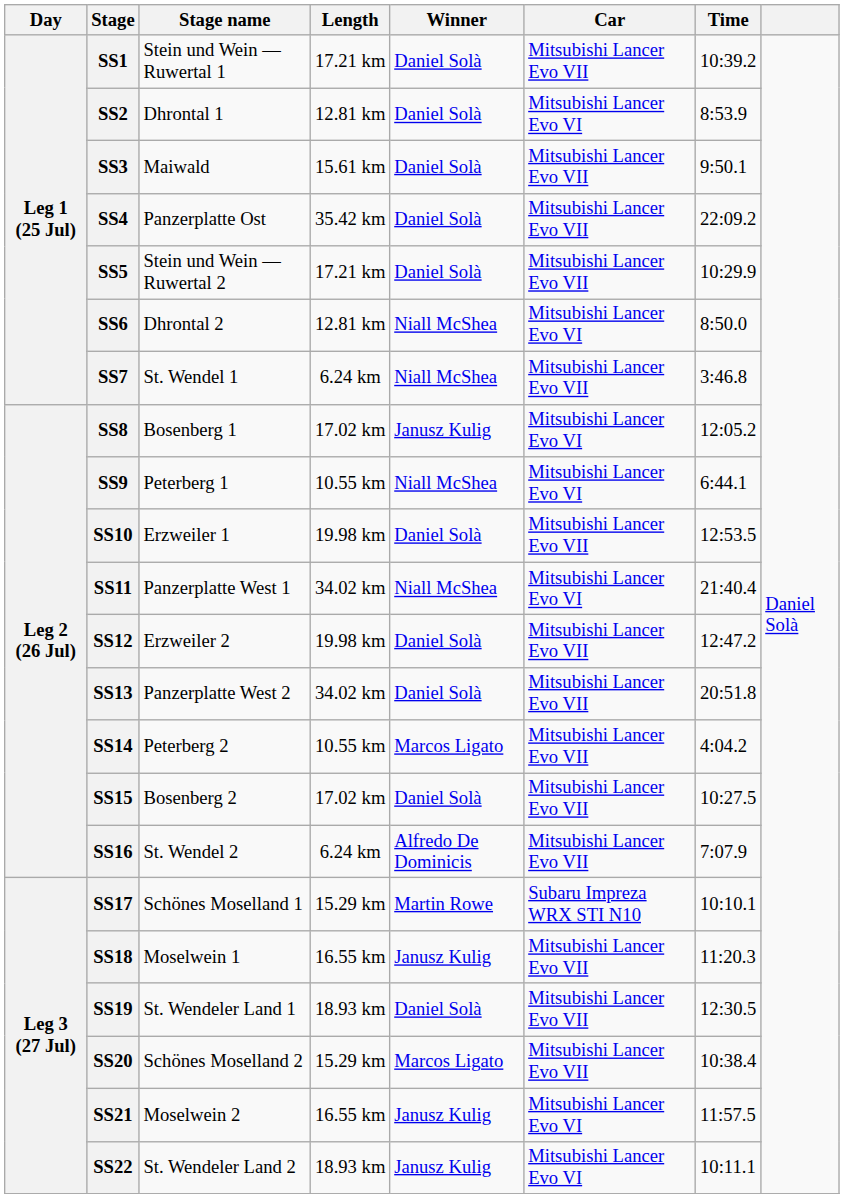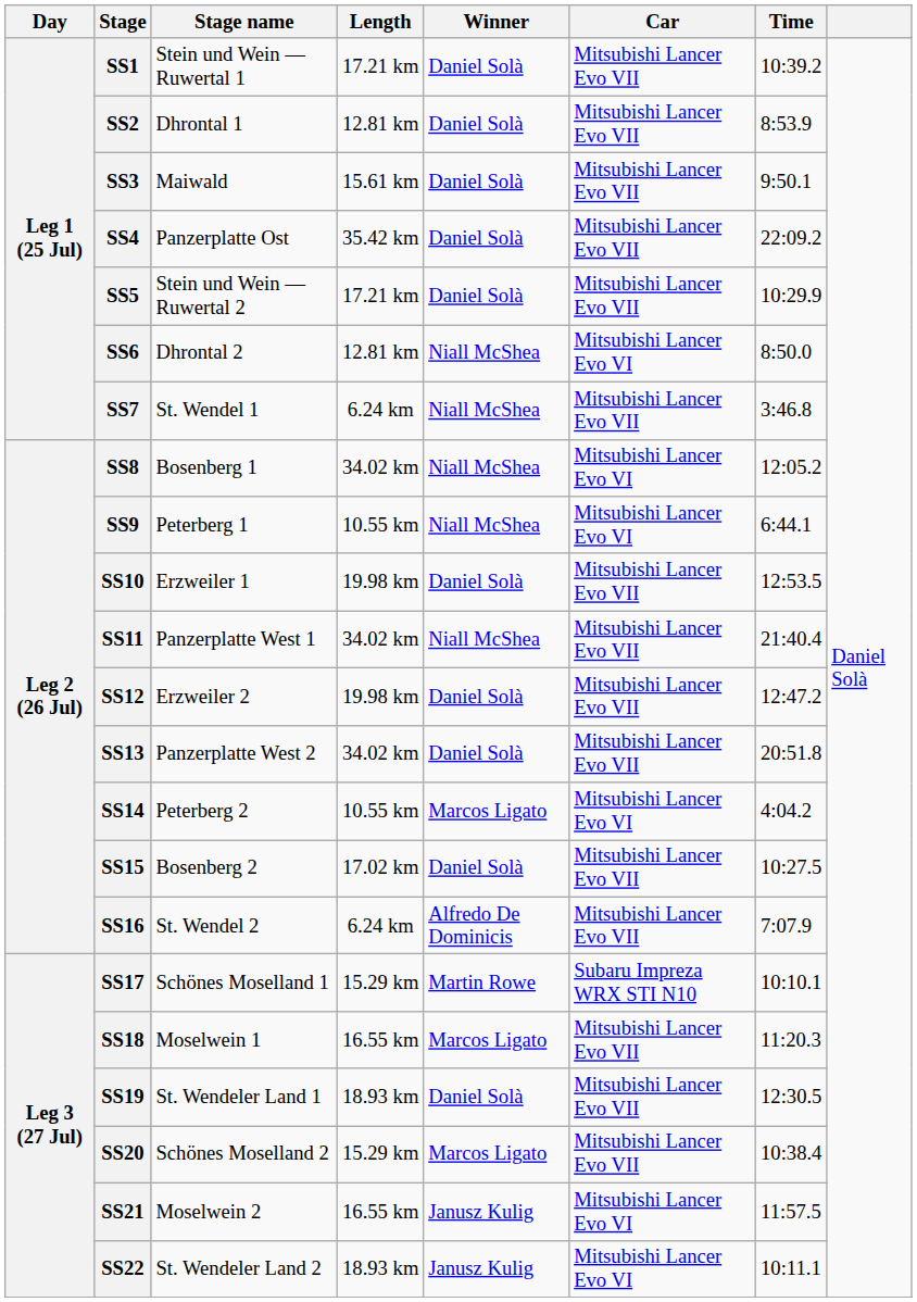 <table class="wikitable" style="font-size: 85%;">
 <tr>
 <th>Day</th>
 <th>Stage</th>
 <th>Stage name</th>
 <th>Length</th>
 <th>Winner</th>
 <th>Car</th>
 <th>Time</th>
 <th></th>
 </tr>
 <tr>
 <th rowspan="7">Leg 1 (25 Jul)</th>
 <th>SS1</th>
 <td>Stein und Wein — Ruwertal 1</td>
 <td align="center">17.21 km</td>
 <td> <a href='#'>Daniel Solà</a></td>
 <td><a href='#'>Mitsubishi Lancer Evo VII</a></td>
 <td>10:39.2</td>
 <td rowspan="22"> <a href='#'>Daniel Solà</a></td>
 </tr>
 <tr>
 <th>SS2</th>
 <td>Dhrontal 1</td>
 <td align="center">12.81 km</td>
 <td> <a href='#'>Daniel Solà</a></td>
-<td><a href='#'>Mitsubishi Lancer Evo VI</a></td>
+<td><a href='#'>Mitsubishi Lancer Evo VII</a></td>
 <td>8:53.9</td>
 </tr>
 <tr>
 <th>SS3</th>
 <td>Maiwald</td>
 <td align="center">15.61 km</td>
 <td> <a href='#'>Daniel Solà</a></td>
 <td><a href='#'>Mitsubishi Lancer Evo VII</a></td>
 <td>9:50.1</td>
 </tr>
 <tr>
 <th>SS4</th>
 <td>Panzerplatte Ost</td>
 <td align="center">35.42 km</td>
 <td> <a href='#'>Daniel Solà</a></td>
 <td><a href='#'>Mitsubishi Lancer Evo VII</a></td>
 <td>22:09.2</td>
 </tr>
 <tr>
 <th>SS5</th>
 <td>Stein und Wein — Ruwertal 2</td>
 <td align="center">17.21 km</td>
 <td> <a href='#'>Daniel Solà</a></td>
 <td><a href='#'>Mitsubishi Lancer Evo VII</a></td>
 <td>10:29.9</td>
 </tr>
 <tr>
 <th>SS6</th>
 <td>Dhrontal 2</td>
 <td align="center">12.81 km</td>
 <td> <a href='#'>Niall McShea</a></td>
 <td><a href='#'>Mitsubishi Lancer Evo VI</a></td>
 <td>8:50.0</td>
 </tr>
 <tr>
 <th>SS7</th>
 <td>St. Wendel 1</td>
 <td align="center">6.24 km</td>
 <td> <a href='#'>Niall McShea</a></td>
 <td><a href='#'>Mitsubishi Lancer Evo VII</a></td>
 <td>3:46.8</td>
 </tr>
 <tr>
 <th rowspan="9">Leg 2 (26 Jul)</th>
 <th>SS8</th>
 <td>Bosenberg 1</td>
-<td align="center">17.02 km</td>
-<td> <a href='#'>Janusz Kulig</a></td>
+<td align="center">34.02 km</td>
+<td> <a href='#'>Niall McShea</a></td>
 <td><a href='#'>Mitsubishi Lancer Evo VI</a></td>
 <td>12:05.2</td>
 </tr>
 <tr>
 <th>SS9</th>
 <td>Peterberg 1</td>
 <td align="center">10.55 km</td>
 <td> <a href='#'>Niall McShea</a></td>
 <td><a href='#'>Mitsubishi Lancer Evo VI</a></td>
 <td>6:44.1</td>
 </tr>
 <tr>
 <th>SS10</th>
 <td>Erzweiler 1</td>
 <td align="center">19.98 km</td>
 <td> <a href='#'>Daniel Solà</a></td>
 <td><a href='#'>Mitsubishi Lancer Evo VII</a></td>
 <td>12:53.5</td>
 </tr>
 <tr>
 <th>SS11</th>
 <td>Panzerplatte West 1</td>
 <td align="center">34.02 km</td>
 <td> <a href='#'>Niall McShea</a></td>
-<td><a href='#'>Mitsubishi Lancer Evo VI</a></td>
+<td><a href='#'>Mitsubishi Lancer Evo VII</a></td>
 <td>21:40.4</td>
 </tr>
 <tr>
 <th>SS12</th>
 <td>Erzweiler 2</td>
 <td align="center">19.98 km</td>
 <td> <a href='#'>Daniel Solà</a></td>
 <td><a href='#'>Mitsubishi Lancer Evo VII</a></td>
 <td>12:47.2</td>
 </tr>
 <tr>
 <th>SS13</th>
 <td>Panzerplatte West 2</td>
 <td align="center">34.02 km</td>
 <td> <a href='#'>Daniel Solà</a></td>
 <td><a href='#'>Mitsubishi Lancer Evo VII</a></td>
 <td>20:51.8</td>
 </tr>
 <tr>
 <th>SS14</th>
 <td>Peterberg 2</td>
 <td align="center">10.55 km</td>
 <td> <a href='#'>Marcos Ligato</a></td>
-<td><a href='#'>Mitsubishi Lancer Evo VII</a></td>
+<td><a href='#'>Mitsubishi Lancer Evo VI</a></td>
 <td>4:04.2</td>
 </tr>
 <tr>
 <th>SS15</th>
 <td>Bosenberg 2</td>
 <td align="center">17.02 km</td>
 <td> <a href='#'>Daniel Solà</a></td>
 <td><a href='#'>Mitsubishi Lancer Evo VII</a></td>
 <td>10:27.5</td>
 </tr>
 <tr>
 <th>SS16</th>
 <td>St. Wendel 2</td>
 <td align="center">6.24 km</td>
 <td> <a href='#'>Alfredo De Dominicis</a></td>
 <td><a href='#'>Mitsubishi Lancer Evo VII</a></td>
 <td>7:07.9</td>
 </tr>
 <tr>
 <th rowspan="6">Leg 3 (27 Jul)</th>
 <th>SS17</th>
 <td>Schönes Moselland 1</td>
 <td align="center">15.29 km</td>
 <td> <a href='#'>Martin Rowe</a></td>
 <td><a href='#'>Subaru Impreza WRX STI N10</a></td>
 <td>10:10.1</td>
 </tr>
 <tr>
 <th>SS18</th>
 <td>Moselwein 1</td>
 <td align="center">16.55 km</td>
-<td> <a href='#'>Janusz Kulig</a></td>
+<td> <a href='#'>Marcos Ligato</a></td>
 <td><a href='#'>Mitsubishi Lancer Evo VII</a></td>
 <td>11:20.3</td>
 </tr>
 <tr>
 <th>SS19</th>
 <td>St. Wendeler Land 1</td>
 <td align="center">18.93 km</td>
 <td> <a href='#'>Daniel Solà</a></td>
 <td><a href='#'>Mitsubishi Lancer Evo VII</a></td>
 <td>12:30.5</td>
 </tr>
 <tr>
 <th>SS20</th>
 <td>Schönes Moselland 2</td>
 <td align="center">15.29 km</td>
 <td> <a href='#'>Marcos Ligato</a></td>
 <td><a href='#'>Mitsubishi Lancer Evo VII</a></td>
 <td>10:38.4</td>
 </tr>
 <tr>
 <th>SS21</th>
 <td>Moselwein 2</td>
 <td align="center">16.55 km</td>
 <td> <a href='#'>Janusz Kulig</a></td>
 <td><a href='#'>Mitsubishi Lancer Evo VI</a></td>
 <td>11:57.5</td>
 </tr>
 <tr>
 <th>SS22</th>
 <td>St. Wendeler Land 2</td>
 <td align="center">18.93 km</td>
 <td> <a href='#'>Janusz Kulig</a></td>
 <td><a href='#'>Mitsubishi Lancer Evo VI</a></td>
 <td>10:11.1</td>
 </tr>
 <tr>
 </tr>
 </table>
